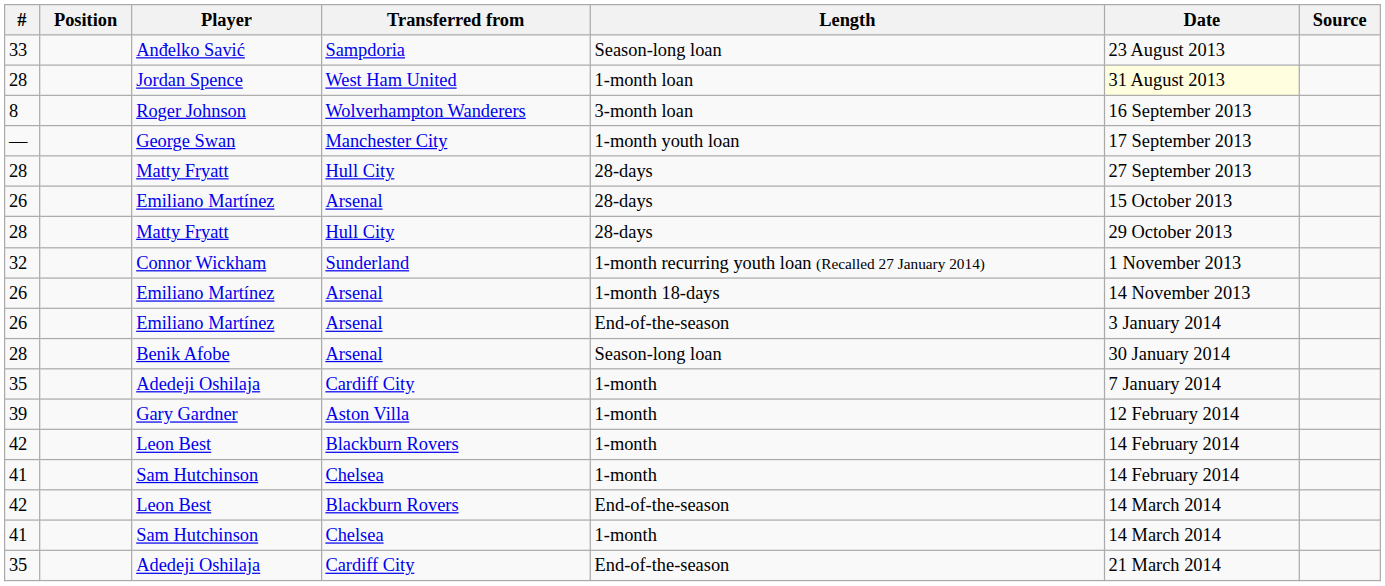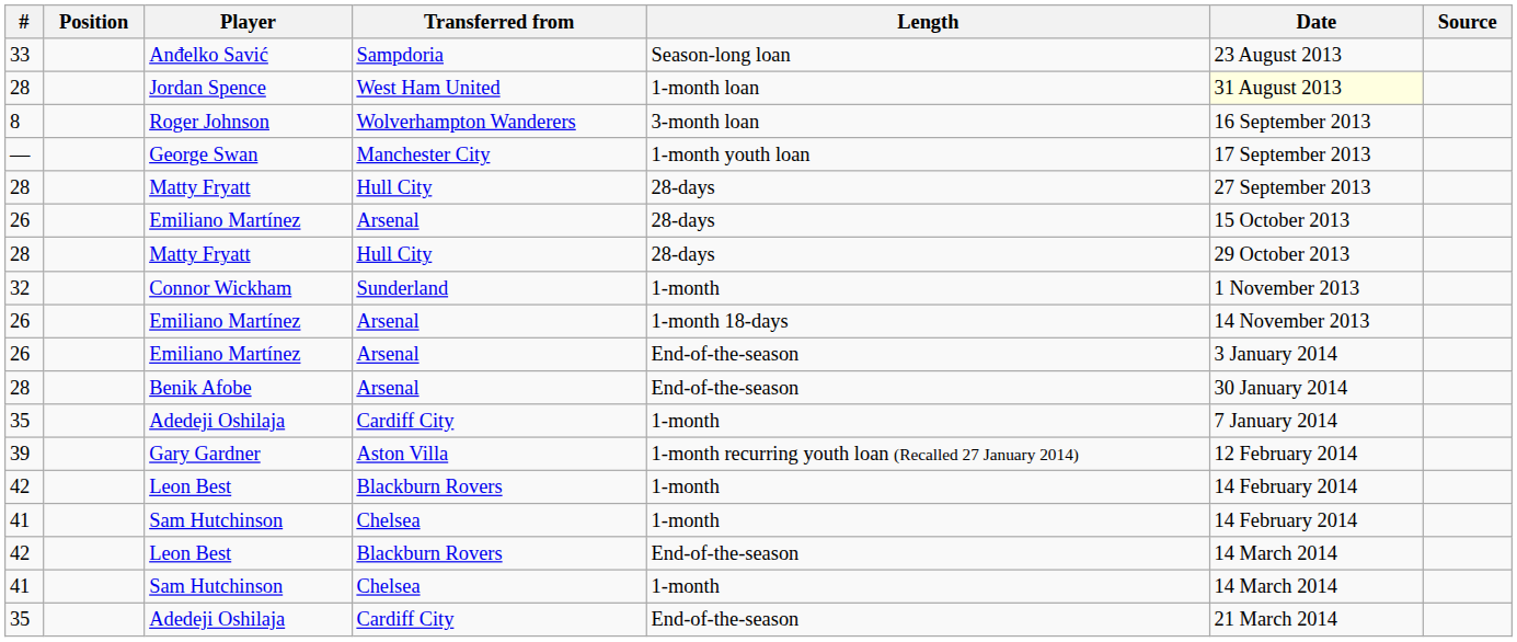 <table class="wikitable" style="width:90%; text-align:center; font-size:95%; text-align:left;">
 <tr>
 <th>#</th>
 <th>Position</th>
 <th>Player</th>
 <th>Transferred from</th>
 <th>Length</th>
 <th>Date</th>
 <th>Source</th>
 </tr>
 <tr>
 <td>33</td>
 <td></td>
 <td> <a href='#'>Anđelko Savić</a></td>
 <td><a href='#'>Sampdoria</a></td>
 <td>Season-long loan</td>
 <td>23 August 2013</td>
 <td></td>
 </tr>
 <tr>
 <td>28</td>
 <td></td>
 <td> <a href='#'>Jordan Spence</a></td>
 <td><a href='#'>West Ham United</a></td>
 <td>1-month loan</td>
 <td style="background: lightyellow;">31 August 2013</td>
 <td></td>
 </tr>
 <tr>
 <td>8</td>
 <td></td>
 <td> <a href='#'>Roger Johnson</a></td>
 <td><a href='#'>Wolverhampton Wanderers</a></td>
 <td>3-month loan</td>
 <td>16 September 2013</td>
 <td></td>
 </tr>
 <tr>
 <td>—</td>
 <td></td>
 <td> <a href='#'>George Swan</a></td>
 <td><a href='#'>Manchester City</a></td>
 <td>1-month youth loan</td>
 <td>17 September 2013</td>
 <td></td>
 </tr>
 <tr>
 <td>28</td>
 <td></td>
 <td> <a href='#'>Matty Fryatt</a></td>
 <td><a href='#'>Hull City</a></td>
 <td>28-days</td>
 <td>27 September 2013</td>
 <td></td>
 </tr>
 <tr>
 <td>26</td>
 <td></td>
 <td> <a href='#'>Emiliano Martínez</a></td>
 <td><a href='#'>Arsenal</a></td>
 <td>28-days</td>
 <td>15 October 2013</td>
 <td></td>
 </tr>
 <tr>
 <td>28</td>
 <td></td>
 <td> <a href='#'>Matty Fryatt</a></td>
 <td><a href='#'>Hull City</a></td>
 <td>28-days</td>
 <td>29 October 2013</td>
 <td></td>
 </tr>
 <tr>
 <td>32</td>
 <td></td>
 <td> <a href='#'>Connor Wickham</a></td>
 <td><a href='#'>Sunderland</a></td>
-<td>1-month recurring youth loan <small>(Recalled 27 January 2014)</small></td>
+<td>1-month</td>
 <td>1 November 2013</td>
 <td></td>
 </tr>
 <tr>
 <td>26</td>
 <td></td>
 <td> <a href='#'>Emiliano Martínez</a></td>
 <td><a href='#'>Arsenal</a></td>
 <td>1-month 18-days</td>
 <td>14 November 2013</td>
 <td></td>
 </tr>
 <tr>
 <td>26</td>
 <td></td>
 <td> <a href='#'>Emiliano Martínez</a></td>
 <td><a href='#'>Arsenal</a></td>
 <td>End-of-the-season</td>
 <td>3 January 2014</td>
 <td></td>
 </tr>
 <tr>
 <td>28</td>
 <td></td>
 <td> <a href='#'>Benik Afobe</a></td>
 <td><a href='#'>Arsenal</a></td>
-<td>Season-long loan</td>
+<td>End-of-the-season</td>
 <td>30 January 2014</td>
 <td></td>
 </tr>
 <tr>
 <td>35</td>
 <td></td>
 <td> <a href='#'>Adedeji Oshilaja</a></td>
 <td><a href='#'>Cardiff City</a></td>
 <td>1-month</td>
 <td>7 January 2014</td>
 <td></td>
 </tr>
 <tr>
 <td>39</td>
 <td></td>
 <td> <a href='#'>Gary Gardner</a></td>
 <td><a href='#'>Aston Villa</a></td>
-<td>1-month</td>
+<td>1-month recurring youth loan <small>(Recalled 27 January 2014)</small></td>
 <td>12 February 2014</td>
 <td></td>
 </tr>
 <tr>
 <td>42</td>
 <td></td>
 <td> <a href='#'>Leon Best</a></td>
 <td><a href='#'>Blackburn Rovers</a></td>
 <td>1-month</td>
 <td>14 February 2014</td>
 <td></td>
 </tr>
 <tr>
 <td>41</td>
 <td></td>
 <td> <a href='#'>Sam Hutchinson</a></td>
 <td><a href='#'>Chelsea</a></td>
 <td>1-month</td>
 <td>14 February 2014</td>
 <td></td>
 </tr>
 <tr>
 <td>42</td>
 <td></td>
 <td> <a href='#'>Leon Best</a></td>
 <td><a href='#'>Blackburn Rovers</a></td>
 <td>End-of-the-season</td>
 <td>14 March 2014</td>
 <td></td>
 </tr>
 <tr>
 <td>41</td>
 <td></td>
 <td> <a href='#'>Sam Hutchinson</a></td>
 <td><a href='#'>Chelsea</a></td>
 <td>1-month</td>
 <td>14 March 2014</td>
 <td></td>
 </tr>
 <tr>
 <td>35</td>
 <td></td>
 <td> <a href='#'>Adedeji Oshilaja</a></td>
 <td><a href='#'>Cardiff City</a></td>
 <td>End-of-the-season</td>
 <td>21 March 2014</td>
 <td></td>
 </tr>
 </table>
